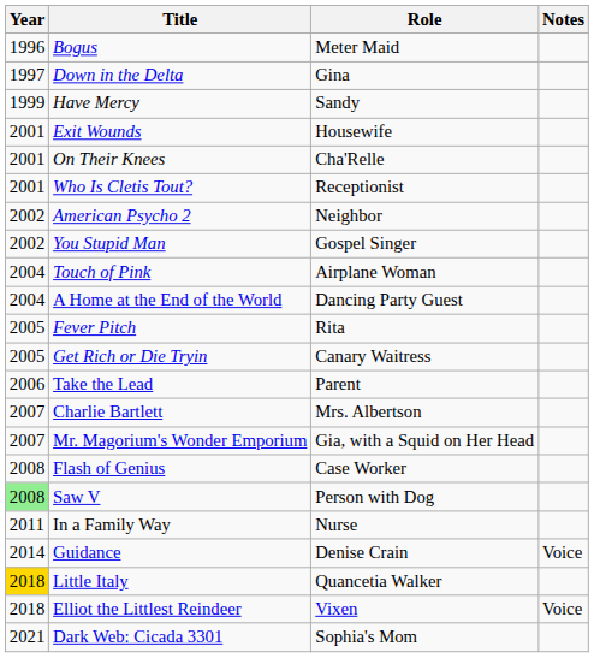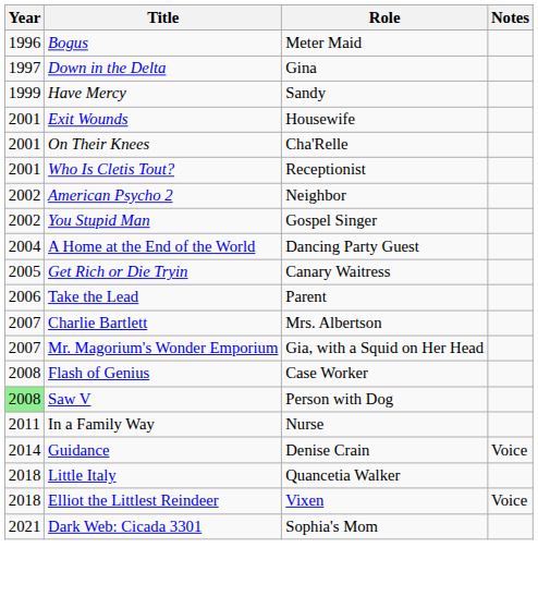 <table class="wikitable sortable">
 <tr>
 <th>Year</th>
 <th>Title</th>
 <th>Role</th>
 <th>Notes</th>
 </tr>
 <tr>
 <td>1996</td>
 <td><a href='#'><em>Bogus</em></a></td>
 <td>Meter Maid</td>
 <td></td>
 </tr>
 <tr>
 <td>1997</td>
 <td><em><a href='#'>Down in the Delta</a></em></td>
 <td>Gina</td>
 <td></td>
 </tr>
 <tr>
 <td>1999</td>
 <td><em>Have Mercy</em></td>
 <td>Sandy</td>
 <td></td>
 </tr>
 <tr>
 <td>2001</td>
 <td><em><a href='#'>Exit Wounds</a></em></td>
 <td>Housewife</td>
 <td></td>
 </tr>
 <tr>
 <td>2001</td>
 <td><em>On Their Knees</em></td>
 <td>Cha'Relle</td>
 <td></td>
 </tr>
 <tr>
 <td>2001</td>
 <td><em><a href='#'>Who Is Cletis Tout?</a></em></td>
 <td>Receptionist</td>
 <td></td>
 </tr>
 <tr>
 <td>2002</td>
 <td><em><a href='#'>American Psycho 2</a></em></td>
 <td>Neighbor</td>
 <td></td>
 </tr>
 <tr>
 <td>2002</td>
 <td><em><a href='#'>You Stupid Man</a></em></td>
 <td>Gospel Singer</td>
 <td></td>
 </tr>
 <tr>
 <td>2004</td>
-<td><em><a href='#'>Touch of Pink</a></em></td>
-<td>Airplane Woman</td>
-<td></td>
-</tr>
-<tr>
-<td>2004</td>
 <td data-sort-value="Home at the End of the World, A"><a href='#'>A Home at the End of the World</a></td>
 <td>Dancing Party Guest</td>
-<td></td>
-</tr>
-<tr>
-<td>2005</td>
-<td><a href='#'><em>Fever Pitch</em></a></td>
-<td>Rita</td>
 <td></td>
 </tr>
 <tr>
 <td>2005</td>
 <td><a href='#'><em>Get Rich or Die Tryin<strong></a></td>
 <td>Canary Waitress</td>
 <td></td>
 </tr>
 <tr>
 <td>2006</td>
 <td></em><a href='#'>Take the Lead</a><em></td>
 <td>Parent</td>
 <td></td>
 </tr>
 <tr>
 <td>2007</td>
 <td></em><a href='#'>Charlie Bartlett</a><em></td>
 <td>Mrs. Albertson</td>
 <td></td>
 </tr>
 <tr>
 <td>2007</td>
 <td></em><a href='#'>Mr. Magorium's Wonder Emporium</a><em></td>
 <td>Gia, with a Squid on Her Head</td>
 <td></td>
 </tr>
 <tr>
 <td>2008</td>
 <td><a href='#'></em>Flash of Genius<em></a></td>
 <td>Case Worker</td>
 <td></td>
 </tr>
 <tr>
 <td style="background: lightgreen;">2008</td>
 <td></em><a href='#'>Saw V</a><em></td>
 <td>Person with Dog</td>
 <td></td>
 </tr>
 <tr>
 <td>2011</td>
 <td></em>In a Family Way<em></td>
 <td>Nurse</td>
 <td></td>
 </tr>
 <tr>
 <td>2014</td>
 <td><a href='#'></em>Guidance<em></a></td>
 <td>Denise Crain</td>
 <td>Voice</td>
 </tr>
 <tr>
-<td style="background: gold;">2018</td>
+<td>2018</td>
 <td><a href='#'></em>Little Italy<em></a></td>
 <td>Quancetia Walker</td>
 <td></td>
 </tr>
 <tr>
 <td>2018</td>
 <td></em><a href='#'>Elliot the Littlest Reindeer</a><em></td>
 <td><a href='#'>Vixen</a></td>
 <td>Voice</td>
 </tr>
 <tr>
 <td>2021</td>
 <td></em><a href='#'>Dark Web: Cicada 3301</a><em></td>
 <td>Sophia's Mom</td>
 <td></td>
 </tr>
 </table>
